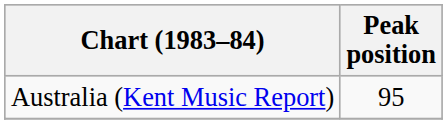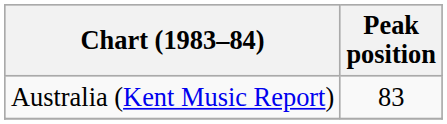 <table class="wikitable sortable">
 <tr>
 <th scope="col">Chart (1983–84)</th>
 <th scope="col">Peak<br>position</th>
 </tr>
 <tr>
 <td>Australia (<a href='#'>Kent Music Report</a>)</td>
-<td style="text-align:center;">95</td>
+<td style="text-align:center;">83</td>
 </tr>
 <tr>
 </tr>
 <tr>
 </tr>
 </table>
